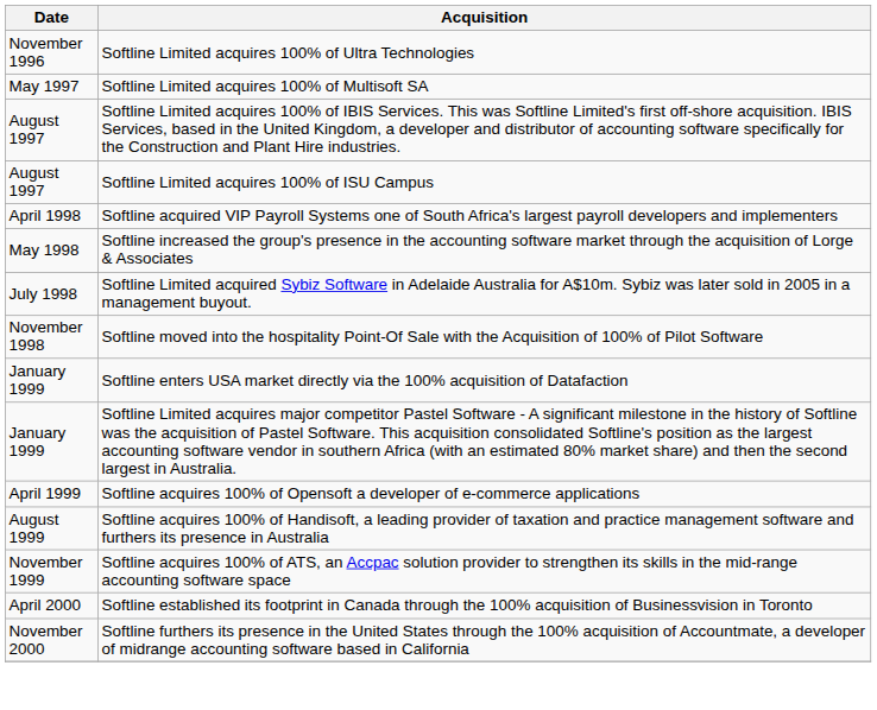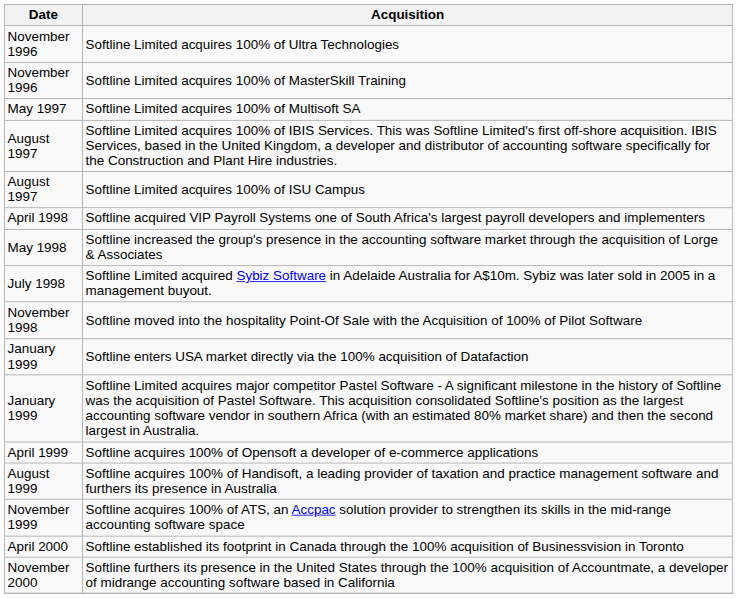 <table class="wikitable">
 <tr>
 <th>Date</th>
 <th>Acquisition</th>
 </tr>
 <tr>
 <td>November 1996</td>
 <td>Softline Limited acquires 100% of Ultra Technologies</td>
+</tr>
+<tr>
+<td>November 1996</td>
+<td>Softline Limited acquires 100% of MasterSkill Training</td>
 </tr>
 <tr>
 <td>May 1997</td>
 <td>Softline Limited acquires 100% of Multisoft SA</td>
 </tr>
 <tr>
 <td>August 1997</td>
 <td>Softline Limited acquires 100% of IBIS Services. This was Softline Limited's first off-shore acquisition. IBIS Services, based in the United Kingdom, a developer and distributor of accounting software specifically for the Construction and Plant Hire industries.</td>
 </tr>
 <tr>
 <td>August 1997</td>
 <td>Softline Limited acquires 100% of ISU Campus</td>
 </tr>
 <tr>
 <td>April 1998</td>
 <td>Softline acquired VIP Payroll Systems one of South Africa's largest payroll developers and implementers</td>
 </tr>
 <tr>
 <td>May 1998</td>
 <td>Softline increased the group's presence in the accounting software market through the acquisition of Lorge & Associates</td>
 </tr>
 <tr>
 <td>July 1998</td>
 <td>Softline Limited acquired <a href='#'>Sybiz Software</a> in Adelaide Australia for A$10m. Sybiz was later sold in 2005 in a management buyout.</td>
 </tr>
 <tr>
 <td>November 1998</td>
 <td>Softline moved into the hospitality Point-Of Sale with the Acquisition of 100% of Pilot Software</td>
 </tr>
 <tr>
 <td>January 1999</td>
 <td>Softline enters USA market directly via the 100% acquisition of Datafaction</td>
 </tr>
 <tr>
 <td>January 1999</td>
 <td>Softline Limited acquires major competitor Pastel Software - A significant milestone in the history of Softline was the acquisition of Pastel Software. This acquisition consolidated Softline's position as the largest accounting software vendor in southern Africa (with an estimated 80% market share) and then the second largest in Australia.</td>
 </tr>
 <tr>
 <td>April 1999</td>
 <td>Softline acquires 100% of Opensoft a developer of e-commerce applications</td>
 </tr>
 <tr>
 <td>August 1999</td>
 <td>Softline acquires 100% of Handisoft, a leading provider of taxation and practice management software and furthers its presence in Australia</td>
 </tr>
 <tr>
 <td>November 1999</td>
 <td>Softline acquires 100% of ATS, an <a href='#'>Accpac</a> solution provider to strengthen its skills in the mid-range accounting software space</td>
 </tr>
 <tr>
 <td>April 2000</td>
 <td>Softline established its footprint in Canada through the 100% acquisition of Businessvision in Toronto</td>
 </tr>
 <tr>
 <td>November 2000</td>
 <td>Softline furthers its presence in the United States through the 100% acquisition of Accountmate, a developer of midrange accounting software based in California</td>
 </tr>
 <tr>
 </tr>
 </table>
